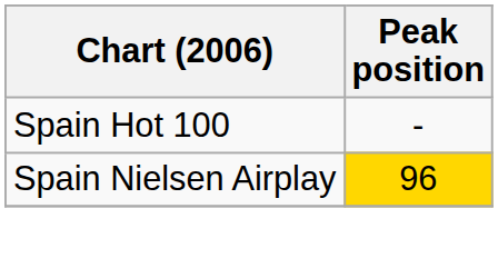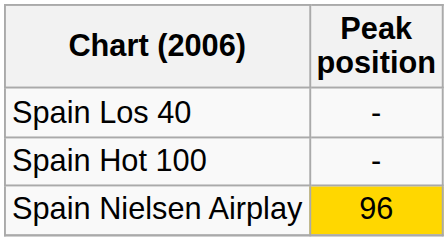 <table class="wikitable">
 <tr>
 <th align="center">Chart (2006)</th>
 <th align="center">Peak<br>position</th>
+</tr>
+<tr>
+<td align="left">Spain Los 40</td>
+<td align="center">-</td>
 </tr>
 <tr>
 <td align="left">Spain Hot 100</td>
 <td align="center">-</td>
 </tr>
 <tr>
 <td align="left">Spain Nielsen Airplay</td>
 <td align="center" style="background: gold;">96</td>
 </tr>
 <tr>
 </tr>
 </table>
